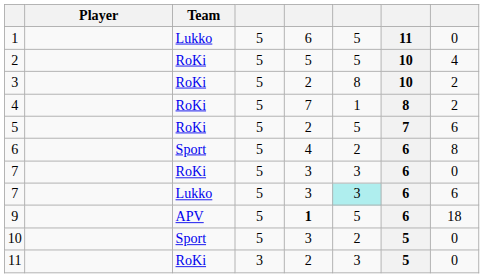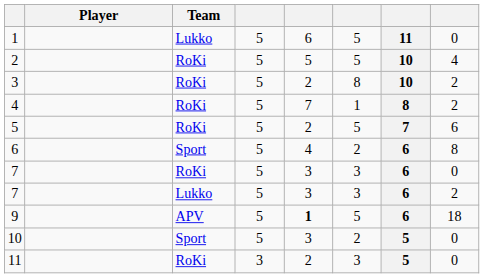 <table class="wikitable sortable" style="text-align: center">
 <tr>
 <th></th>
 <th style="width: 10em;">Player</th>
 <th style="width: 4em;">Team</th>
 <th style="width: 3em;"></th>
 <th style="width: 3em;"></th>
 <th style="width: 3em;"></th>
 <th style="width: 3em;"></th>
 <th style="width: 3em;"></th>
 </tr>
 <tr>
 <td>1</td>
 <td style="text-align:left;"></td>
 <td style="text-align:left;"><a href='#'>Lukko</a></td>
 <td>5</td>
 <td>6</td>
 <td>5</td>
 <th>11</th>
 <td>0</td>
 </tr>
 <tr>
 <td>2</td>
 <td style="text-align:left;"></td>
 <td style="text-align:left;"><a href='#'>RoKi</a></td>
 <td>5</td>
 <td>5</td>
 <td>5</td>
 <th>10</th>
 <td>4</td>
 </tr>
 <tr>
 <td>3</td>
 <td style="text-align:left;"></td>
 <td style="text-align:left;"><a href='#'>RoKi</a></td>
 <td>5</td>
 <td>2</td>
 <td>8</td>
 <th>10</th>
 <td>2</td>
 </tr>
 <tr>
 <td>4</td>
 <td style="text-align:left;"></td>
 <td style="text-align:left;"><a href='#'>RoKi</a></td>
 <td>5</td>
 <td>7</td>
 <td>1</td>
 <th>8</th>
 <td>2</td>
 </tr>
 <tr>
 <td>5</td>
 <td style="text-align:left;"></td>
 <td style="text-align:left;"><a href='#'>RoKi</a></td>
 <td>5</td>
 <td>2</td>
 <td>5</td>
 <th>7</th>
 <td>6</td>
 </tr>
 <tr>
 <td>6</td>
 <td style="text-align:left;"></td>
 <td style="text-align:left;"><a href='#'>Sport</a></td>
 <td>5</td>
 <td>4</td>
 <td>2</td>
 <th>6</th>
 <td>8</td>
 </tr>
 <tr>
 <td>7</td>
 <td style="text-align:left;"></td>
 <td style="text-align:left;"><a href='#'>RoKi</a></td>
 <td>5</td>
 <td>3</td>
 <td>3</td>
 <th>6</th>
 <td>0</td>
 </tr>
 <tr>
 <td>7</td>
 <td style="text-align:left;"></td>
 <td style="text-align:left;"><a href='#'>Lukko</a></td>
 <td>5</td>
 <td>3</td>
-<td style="background: paleturquoise;">3</td>
+<td>3</td>
 <th>6</th>
-<td>6</td>
+<td>2</td>
 </tr>
 <tr>
 <td>9</td>
 <td style="text-align:left;"></td>
 <td style="text-align:left;"><a href='#'>APV</a></td>
 <td>5</td>
 <td><strong>1</strong></td>
 <td>5</td>
 <th>6</th>
 <td>18</td>
 </tr>
 <tr>
 <td>10</td>
 <td style="text-align:left;"></td>
 <td style="text-align:left;"><a href='#'>Sport</a></td>
 <td>5</td>
 <td>3</td>
 <td>2</td>
 <th>5</th>
 <td>0</td>
 </tr>
 <tr>
 <td>11</td>
 <td style="text-align:left;"></td>
 <td style="text-align:left;"><a href='#'>RoKi</a></td>
 <td>3</td>
 <td>2</td>
 <td>3</td>
 <th>5</th>
 <td>0</td>
 </tr>
 </table>
